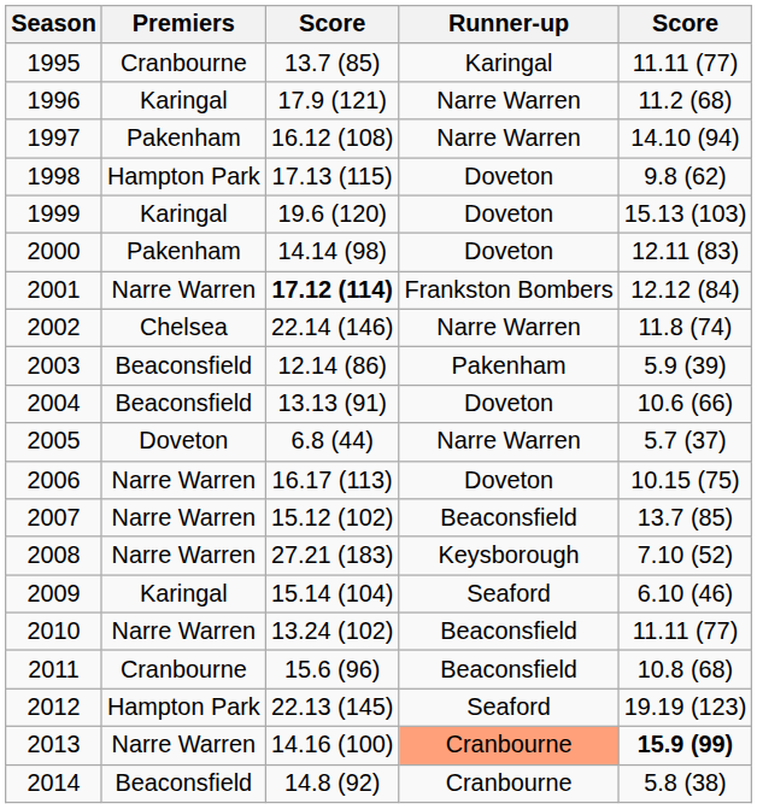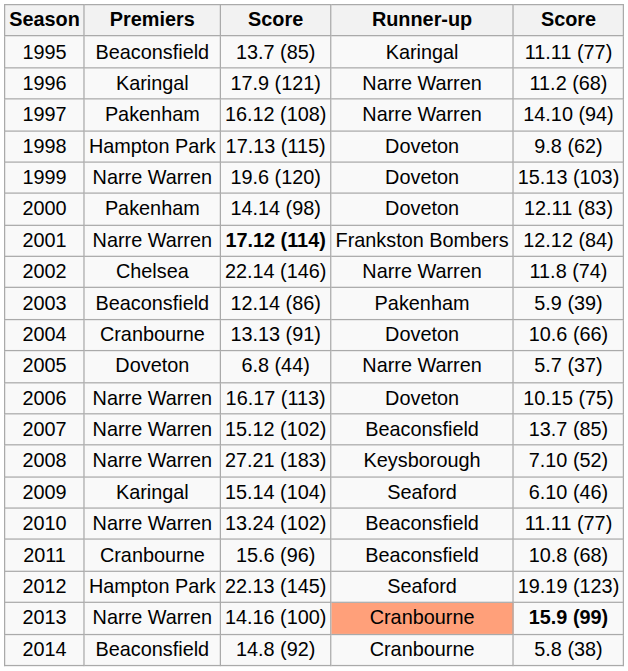 <table class="wikitable" style="text-align:center;">
 <tr style="background:#efefef;">
 <th>Season</th>
 <th>Premiers</th>
 <th>Score</th>
 <th>Runner-up</th>
 <th>Score</th>
 </tr>
 <tr>
 <td>1995</td>
-<td>Cranbourne</td>
+<td>Beaconsfield</td>
 <td>13.7 (85)</td>
 <td>Karingal</td>
 <td>11.11 (77)</td>
 </tr>
 <tr>
 <td>1996</td>
 <td>Karingal</td>
 <td>17.9 (121)</td>
 <td>Narre Warren</td>
 <td>11.2 (68)</td>
 </tr>
 <tr>
 <td>1997</td>
 <td>Pakenham</td>
 <td>16.12 (108)</td>
 <td>Narre Warren</td>
 <td>14.10 (94)</td>
 </tr>
 <tr>
 <td>1998</td>
 <td>Hampton Park</td>
 <td>17.13 (115)</td>
 <td>Doveton</td>
 <td>9.8 (62)</td>
 </tr>
 <tr>
 <td>1999</td>
-<td>Karingal</td>
+<td>Narre Warren</td>
 <td>19.6 (120)</td>
 <td>Doveton</td>
 <td>15.13 (103)</td>
 </tr>
 <tr>
 <td>2000</td>
 <td>Pakenham</td>
 <td>14.14 (98)</td>
 <td>Doveton</td>
 <td>12.11 (83)</td>
 </tr>
 <tr>
 <td>2001</td>
 <td>Narre Warren</td>
 <td><strong>17.12 (114)</strong></td>
 <td>Frankston Bombers</td>
 <td>12.12 (84)</td>
 </tr>
 <tr>
 <td>2002</td>
 <td>Chelsea</td>
 <td>22.14 (146)</td>
 <td>Narre Warren</td>
 <td>11.8 (74)</td>
 </tr>
 <tr>
 <td>2003</td>
 <td>Beaconsfield</td>
 <td>12.14 (86)</td>
 <td>Pakenham</td>
 <td>5.9 (39)</td>
 </tr>
 <tr>
 <td>2004</td>
-<td>Beaconsfield</td>
+<td>Cranbourne</td>
 <td>13.13 (91)</td>
 <td>Doveton</td>
 <td>10.6 (66)</td>
 </tr>
 <tr>
 <td>2005</td>
 <td>Doveton</td>
 <td>6.8 (44)</td>
 <td>Narre Warren</td>
 <td>5.7 (37)</td>
 </tr>
 <tr>
 <td>2006</td>
 <td>Narre Warren</td>
 <td>16.17 (113)</td>
 <td>Doveton</td>
 <td>10.15 (75)</td>
 </tr>
 <tr>
 <td>2007</td>
 <td>Narre Warren</td>
 <td>15.12 (102)</td>
 <td>Beaconsfield</td>
 <td>13.7 (85)</td>
 </tr>
 <tr>
 <td>2008</td>
 <td>Narre Warren</td>
 <td>27.21 (183)</td>
 <td>Keysborough</td>
 <td>7.10 (52)</td>
 </tr>
 <tr>
 <td>2009</td>
 <td>Karingal</td>
 <td>15.14 (104)</td>
 <td>Seaford</td>
 <td>6.10 (46)</td>
 </tr>
 <tr>
 <td>2010</td>
 <td>Narre Warren</td>
 <td>13.24 (102)</td>
 <td>Beaconsfield</td>
 <td>11.11 (77)</td>
 </tr>
 <tr>
 <td>2011</td>
 <td>Cranbourne</td>
 <td>15.6 (96)</td>
 <td>Beaconsfield</td>
 <td>10.8 (68)</td>
 </tr>
 <tr>
 <td>2012</td>
 <td>Hampton Park</td>
 <td>22.13 (145)</td>
 <td>Seaford</td>
 <td>19.19 (123)</td>
 </tr>
 <tr>
 <td>2013</td>
 <td>Narre Warren</td>
 <td>14.16 (100)</td>
 <td style="background: lightsalmon;">Cranbourne</td>
 <td><strong>15.9 (99)</strong></td>
 </tr>
 <tr>
 <td>2014</td>
 <td>Beaconsfield</td>
 <td>14.8 (92)</td>
 <td>Cranbourne</td>
 <td>5.8 (38)</td>
 </tr>
 </table>
